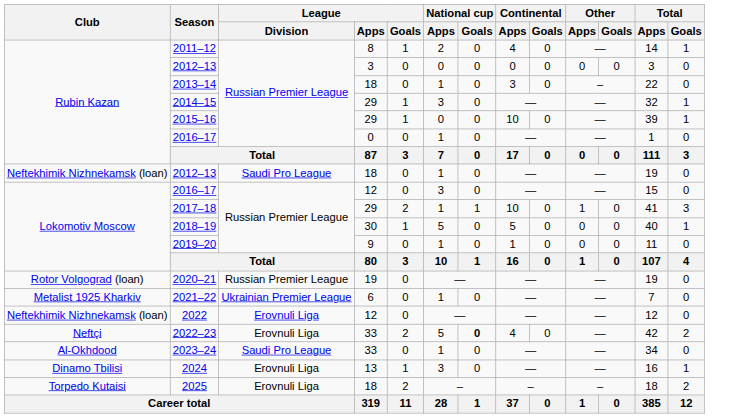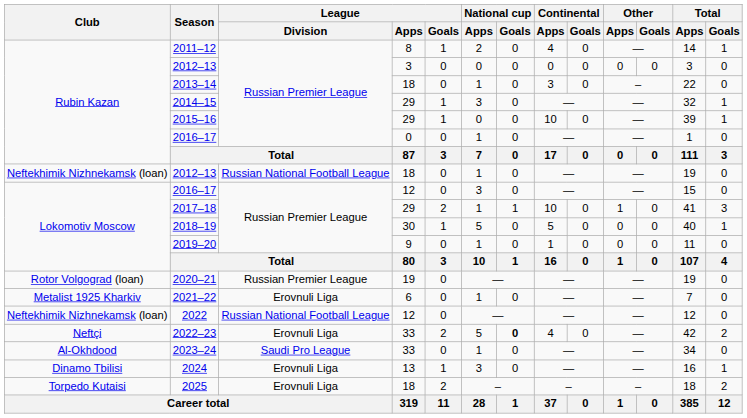 <table class="wikitable" style="text-align:center">
 <tr>
 <th rowspan="2">Club</th>
 <th rowspan="2">Season</th>
 <th colspan="3">League</th>
 <th colspan="2">National cup</th>
 <th colspan="2">Continental</th>
 <th colspan="2">Other</th>
 <th colspan="2">Total</th>
 </tr>
 <tr>
 <th>Division</th>
 <th>Apps</th>
 <th>Goals</th>
 <th>Apps</th>
 <th>Goals</th>
 <th>Apps</th>
 <th>Goals</th>
 <th>Apps</th>
 <th>Goals</th>
 <th>Apps</th>
 <th>Goals</th>
 </tr>
 <tr>
 <td rowspan="7"><a href='#'>Rubin Kazan</a></td>
 <td><a href='#'>2011–12</a></td>
 <td rowspan="6"><a href='#'>Russian Premier League</a></td>
 <td>8</td>
 <td>1</td>
 <td>2</td>
 <td>0</td>
 <td>4</td>
 <td>0</td>
 <td colspan="2">—</td>
 <td>14</td>
 <td>1</td>
 </tr>
 <tr>
 <td><a href='#'>2012–13</a></td>
 <td>3</td>
 <td>0</td>
 <td>0</td>
 <td>0</td>
 <td>0</td>
 <td>0</td>
 <td>0</td>
 <td>0</td>
 <td>3</td>
 <td>0</td>
 </tr>
 <tr>
 <td><a href='#'>2013–14</a></td>
 <td>18</td>
 <td>0</td>
 <td>1</td>
 <td>0</td>
 <td>3</td>
 <td>0</td>
 <td colspan="2">–</td>
 <td>22</td>
 <td>0</td>
 </tr>
 <tr>
 <td><a href='#'>2014–15</a></td>
 <td>29</td>
 <td>1</td>
 <td>3</td>
 <td>0</td>
 <td colspan="2">—</td>
 <td colspan="2">—</td>
 <td>32</td>
 <td>1</td>
 </tr>
 <tr>
 <td><a href='#'>2015–16</a></td>
 <td>29</td>
 <td>1</td>
 <td>0</td>
 <td>0</td>
 <td>10</td>
 <td>0</td>
 <td colspan="2">—</td>
 <td>39</td>
 <td>1</td>
 </tr>
 <tr>
 <td><a href='#'>2016–17</a></td>
 <td>0</td>
 <td>0</td>
 <td>1</td>
 <td>0</td>
 <td colspan="2">—</td>
 <td colspan="2">—</td>
 <td>1</td>
 <td>0</td>
 </tr>
 <tr>
 <th colspan="2">Total</th>
 <th>87</th>
 <th>3</th>
 <th>7</th>
 <th>0</th>
 <th>17</th>
 <th>0</th>
 <th>0</th>
 <th>0</th>
 <th>111</th>
 <th>3</th>
 </tr>
 <tr>
 <td><a href='#'>Neftekhimik Nizhnekamsk</a> (loan)</td>
 <td><a href='#'>2012–13</a></td>
-<td><a href='#'>Saudi Pro League</a></td>
+<td><a href='#'>Russian National Football League</a></td>
 <td>18</td>
 <td>0</td>
 <td>1</td>
 <td>0</td>
 <td colspan="2">—</td>
 <td colspan="2">—</td>
 <td>19</td>
 <td>0</td>
 </tr>
 <tr>
 <td rowspan="5"><a href='#'>Lokomotiv Moscow</a></td>
 <td><a href='#'>2016–17</a></td>
 <td rowspan="4">Russian Premier League</td>
 <td>12</td>
 <td>0</td>
 <td>3</td>
 <td>0</td>
 <td colspan="2">—</td>
 <td colspan="2">—</td>
 <td>15</td>
 <td>0</td>
 </tr>
 <tr>
 <td><a href='#'>2017–18</a></td>
 <td>29</td>
 <td>2</td>
 <td>1</td>
 <td>1</td>
 <td>10</td>
 <td>0</td>
 <td>1</td>
 <td>0</td>
 <td>41</td>
 <td>3</td>
 </tr>
 <tr>
 <td><a href='#'>2018–19</a></td>
 <td>30</td>
 <td>1</td>
 <td>5</td>
 <td>0</td>
 <td>5</td>
 <td>0</td>
 <td>0</td>
 <td>0</td>
 <td>40</td>
 <td>1</td>
 </tr>
 <tr>
 <td><a href='#'>2019–20</a></td>
 <td>9</td>
 <td>0</td>
 <td>1</td>
 <td>0</td>
 <td>1</td>
 <td>0</td>
 <td>0</td>
 <td>0</td>
 <td>11</td>
 <td>0</td>
 </tr>
 <tr>
 <th colspan="2">Total</th>
 <th>80</th>
 <th>3</th>
 <th>10</th>
 <th>1</th>
 <th>16</th>
 <th>0</th>
 <th>1</th>
 <th>0</th>
 <th>107</th>
 <th>4</th>
 </tr>
 <tr>
 <td><a href='#'>Rotor Volgograd</a> (loan)</td>
 <td><a href='#'>2020–21</a></td>
 <td>Russian Premier League</td>
 <td>19</td>
 <td>0</td>
 <td colspan="2">—</td>
 <td colspan="2">—</td>
 <td colspan="2">—</td>
 <td>19</td>
 <td>0</td>
 </tr>
 <tr>
 <td><a href='#'>Metalist 1925 Kharkiv</a></td>
 <td><a href='#'>2021–22</a></td>
-<td><a href='#'>Ukrainian Premier League</a></td>
+<td>Erovnuli Liga</td>
 <td>6</td>
 <td>0</td>
 <td>1</td>
 <td>0</td>
 <td colspan="2">—</td>
 <td colspan="2">—</td>
 <td>7</td>
 <td>0</td>
 </tr>
 <tr>
 <td><a href='#'>Neftekhimik Nizhnekamsk</a> (loan)</td>
 <td><a href='#'>2022</a></td>
-<td><a href='#'>Erovnuli Liga</a></td>
+<td><a href='#'>Russian National Football League</a></td>
 <td>12</td>
 <td>0</td>
 <td colspan="2">—</td>
 <td colspan="2">—</td>
 <td colspan="2">—</td>
 <td>12</td>
 <td>0</td>
 </tr>
 <tr>
 <td><a href='#'>Neftçi</a></td>
 <td><a href='#'>2022–23</a></td>
 <td>Erovnuli Liga</td>
 <td>33</td>
 <td>2</td>
 <td>5</td>
 <td><strong>0</strong></td>
 <td>4</td>
 <td>0</td>
 <td colspan="2">—</td>
 <td>42</td>
 <td>2</td>
 </tr>
 <tr>
 <td><a href='#'>Al-Okhdood</a></td>
 <td><a href='#'>2023–24</a></td>
 <td><a href='#'>Saudi Pro League</a></td>
 <td>33</td>
 <td>0</td>
 <td>1</td>
 <td>0</td>
 <td colspan="2">—</td>
 <td colspan="2">—</td>
 <td>34</td>
 <td>0</td>
 </tr>
 <tr>
 <td><a href='#'>Dinamo Tbilisi</a></td>
 <td><a href='#'>2024</a></td>
 <td>Erovnuli Liga</td>
 <td>13</td>
 <td>1</td>
 <td>3</td>
 <td>0</td>
 <td colspan="2">—</td>
 <td colspan="2">—</td>
 <td>16</td>
 <td>1</td>
 </tr>
 <tr>
 <td><a href='#'>Torpedo Kutaisi</a></td>
 <td><a href='#'>2025</a></td>
 <td>Erovnuli Liga</td>
 <td>18</td>
 <td>2</td>
 <td colspan="2">–</td>
 <td colspan="2">–</td>
 <td colspan="2">–</td>
 <td>18</td>
 <td>2</td>
 </tr>
 <tr>
 <th colspan="3">Career total</th>
 <th>319</th>
 <th>11</th>
 <th>28</th>
 <th>1</th>
 <th>37</th>
 <th>0</th>
 <th>1</th>
 <th>0</th>
 <th>385</th>
 <th>12</th>
 </tr>
 </table>
